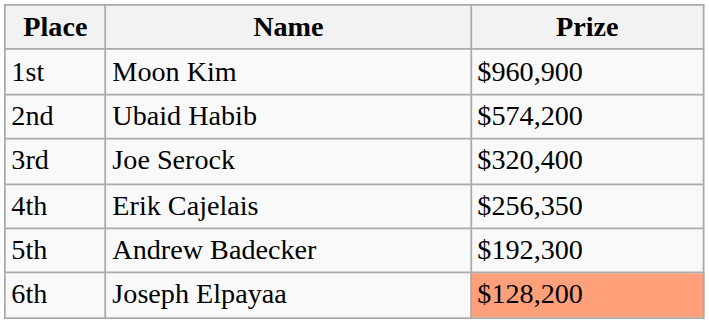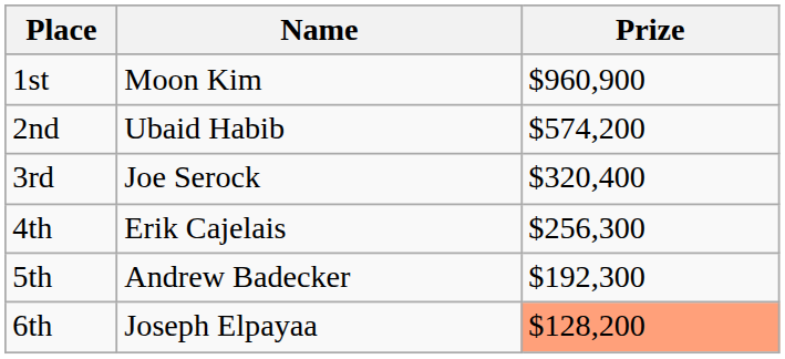 <table class="wikitable">
 <tr>
 <th style="width:50px;">Place</th>
 <th style="width:200px;">Name</th>
 <th style="width:125px;">Prize</th>
 </tr>
 <tr>
 <td>1st</td>
 <td> Moon Kim</td>
 <td>$960,900</td>
 </tr>
 <tr>
 <td>2nd</td>
 <td> Ubaid Habib</td>
 <td>$574,200</td>
 </tr>
 <tr>
 <td>3rd</td>
 <td> Joe Serock</td>
 <td>$320,400</td>
 </tr>
 <tr>
 <td>4th</td>
 <td> Erik Cajelais</td>
-<td>$256,350</td>
+<td>$256,300</td>
 </tr>
 <tr>
 <td>5th</td>
 <td> Andrew Badecker</td>
 <td>$192,300</td>
 </tr>
 <tr>
 <td>6th</td>
 <td> Joseph Elpayaa</td>
 <td style="background: lightsalmon;">$128,200</td>
 </tr>
 </table>
